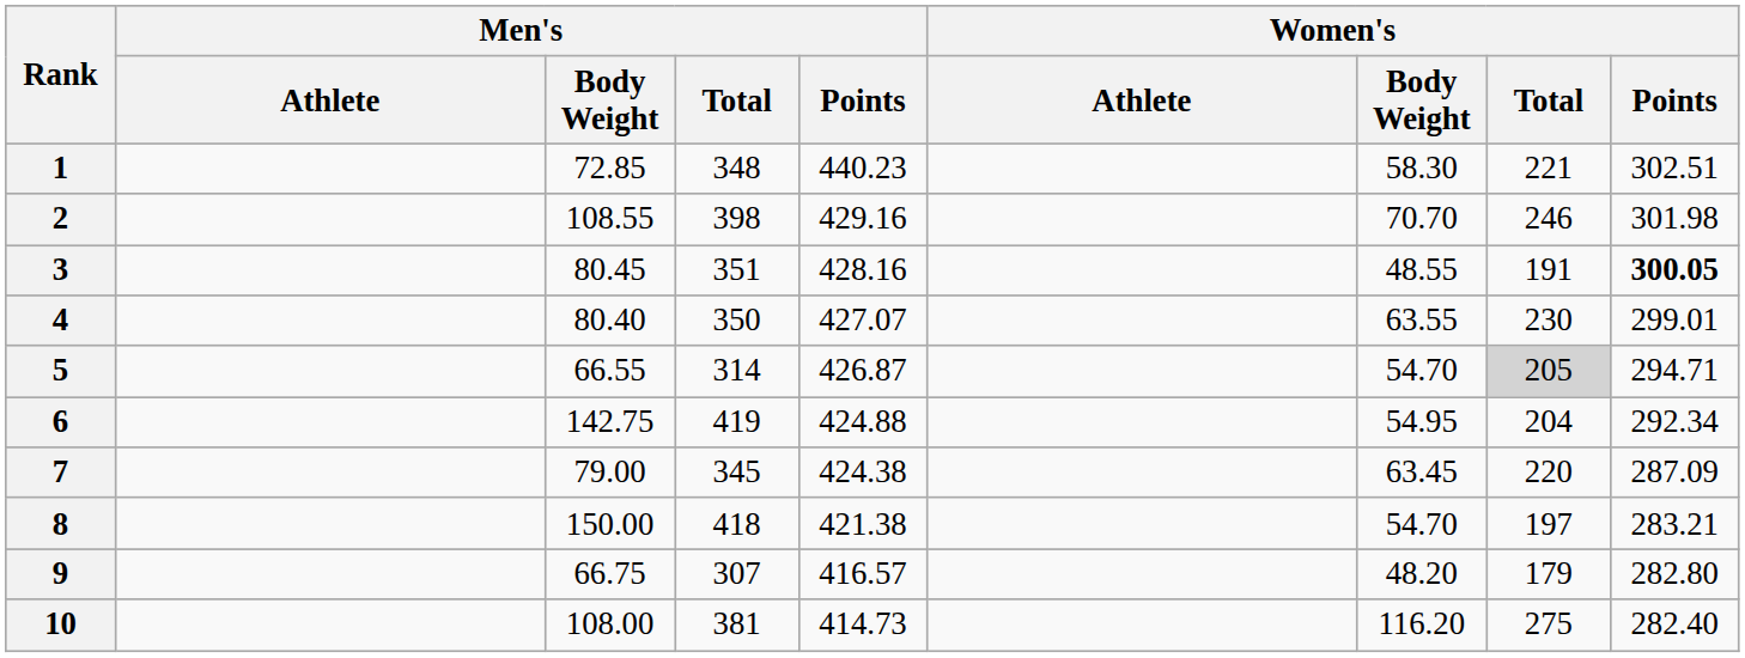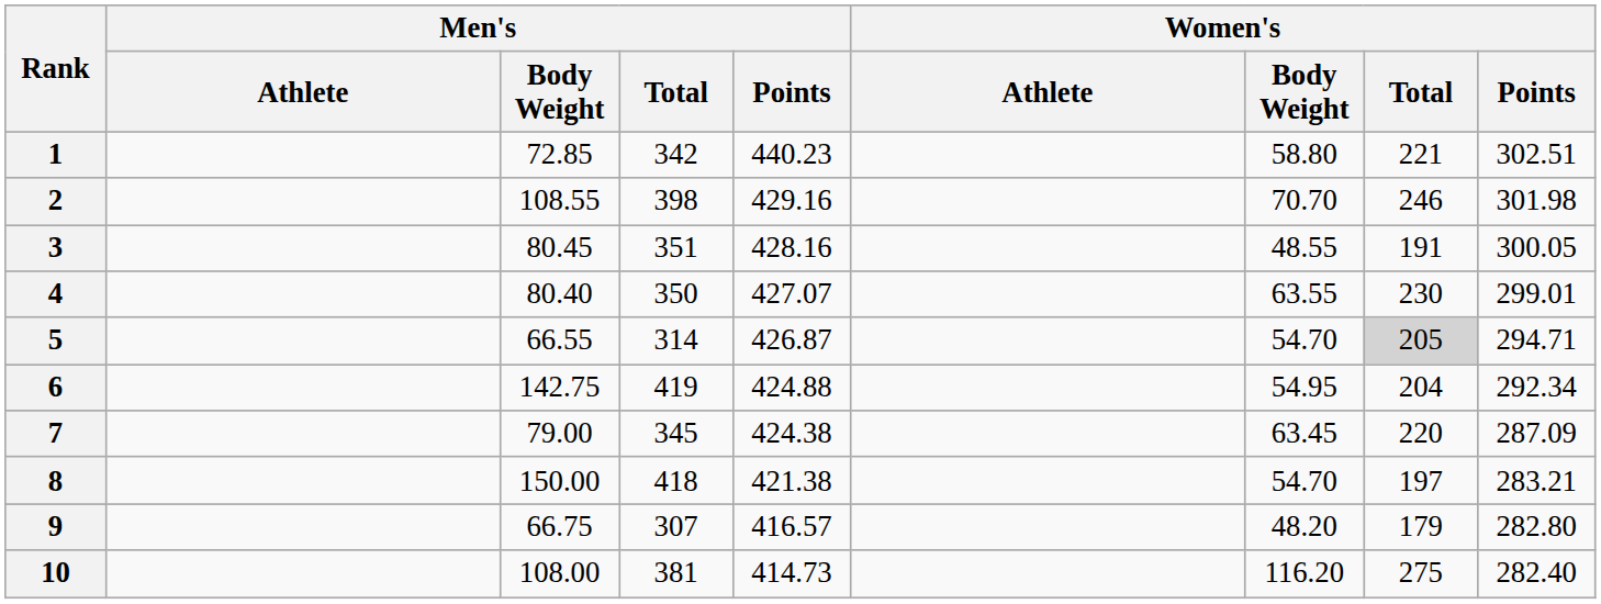 <table class="wikitable" style="text-align:center;">
 <tr>
 <th width=50 rowspan="2">Rank</th>
 <th colspan="4">Men's</th>
 <th colspan="4">Women's</th>
 </tr>
 <tr>
 <th width=250>Athlete</th>
 <th width=60>Body Weight</th>
 <th width=60>Total</th>
 <th width=60>Points</th>
 <th width=250>Athlete</th>
 <th width=60>Body Weight</th>
 <th width=60>Total</th>
 <th width=60>Points</th>
 </tr>
 <tr>
 <th>1</th>
 <td align=left></td>
 <td>72.85</td>
-<td>348</td>
+<td>342</td>
 <td>440.23</td>
 <td align=left></td>
-<td>58.30</td>
+<td>58.80</td>
 <td>221</td>
 <td>302.51</td>
 </tr>
 <tr>
 <th>2</th>
 <td align=left></td>
 <td>108.55</td>
 <td>398</td>
 <td>429.16</td>
 <td align=left></td>
 <td>70.70</td>
 <td>246</td>
 <td>301.98</td>
 </tr>
 <tr>
 <th>3</th>
 <td align=left></td>
 <td>80.45</td>
 <td>351</td>
 <td>428.16</td>
 <td align=left></td>
 <td>48.55</td>
 <td>191</td>
-<td><strong>300.05</strong></td>
+<td>300.05</td>
 </tr>
 <tr>
 <th>4</th>
 <td align=left></td>
 <td>80.40</td>
 <td>350</td>
 <td>427.07</td>
 <td align=left></td>
 <td>63.55</td>
 <td>230</td>
 <td>299.01</td>
 </tr>
 <tr>
 <th>5</th>
 <td align=left></td>
 <td>66.55</td>
 <td>314</td>
 <td>426.87</td>
 <td align=left></td>
 <td>54.70</td>
 <td style="background: lightgrey;">205</td>
 <td>294.71</td>
 </tr>
 <tr>
 <th>6</th>
 <td align=left></td>
 <td>142.75</td>
 <td>419</td>
 <td>424.88</td>
 <td align=left></td>
 <td>54.95</td>
 <td>204</td>
 <td>292.34</td>
 </tr>
 <tr>
 <th>7</th>
 <td align=left></td>
 <td>79.00</td>
 <td>345</td>
 <td>424.38</td>
 <td align=left></td>
 <td>63.45</td>
 <td>220</td>
 <td>287.09</td>
 </tr>
 <tr>
 <th>8</th>
 <td align=left></td>
 <td>150.00</td>
 <td>418</td>
 <td>421.38</td>
 <td align=left></td>
 <td>54.70</td>
 <td>197</td>
 <td>283.21</td>
 </tr>
 <tr>
 <th>9</th>
 <td align=left></td>
 <td>66.75</td>
 <td>307</td>
 <td>416.57</td>
 <td align=left></td>
 <td>48.20</td>
 <td>179</td>
 <td>282.80</td>
 </tr>
 <tr>
 <th>10</th>
 <td align=left></td>
 <td>108.00</td>
 <td>381</td>
 <td>414.73</td>
 <td align=left></td>
 <td>116.20</td>
 <td>275</td>
 <td>282.40</td>
 </tr>
 </table>
